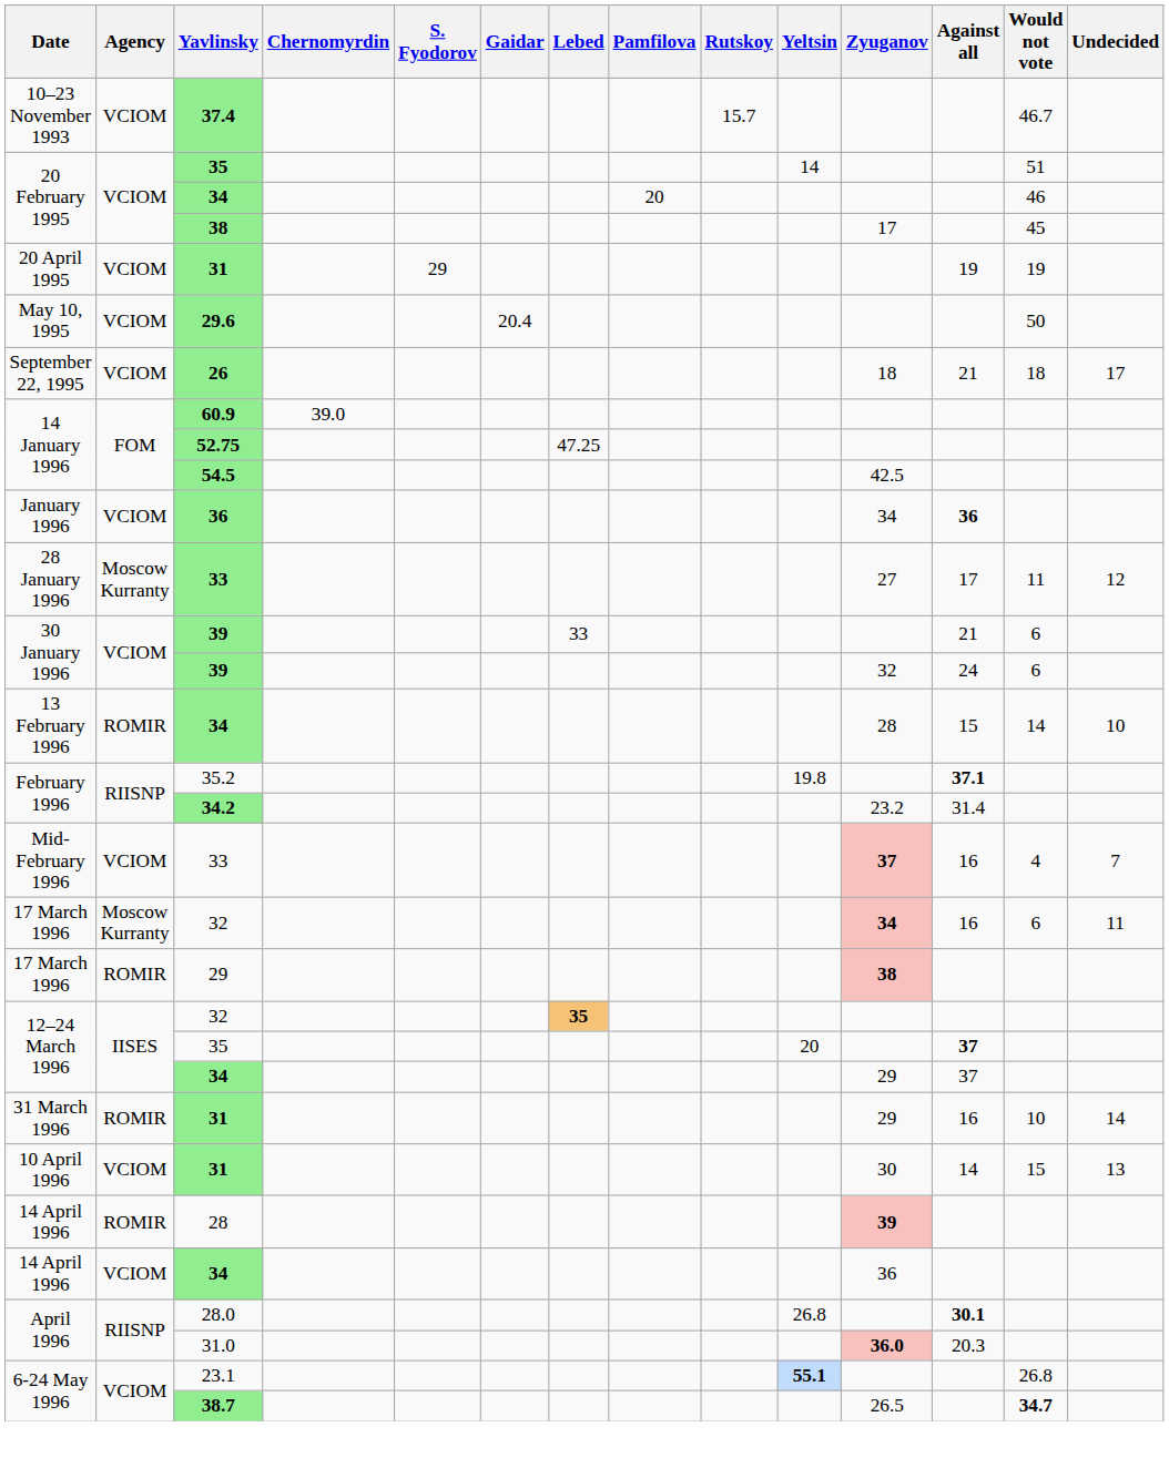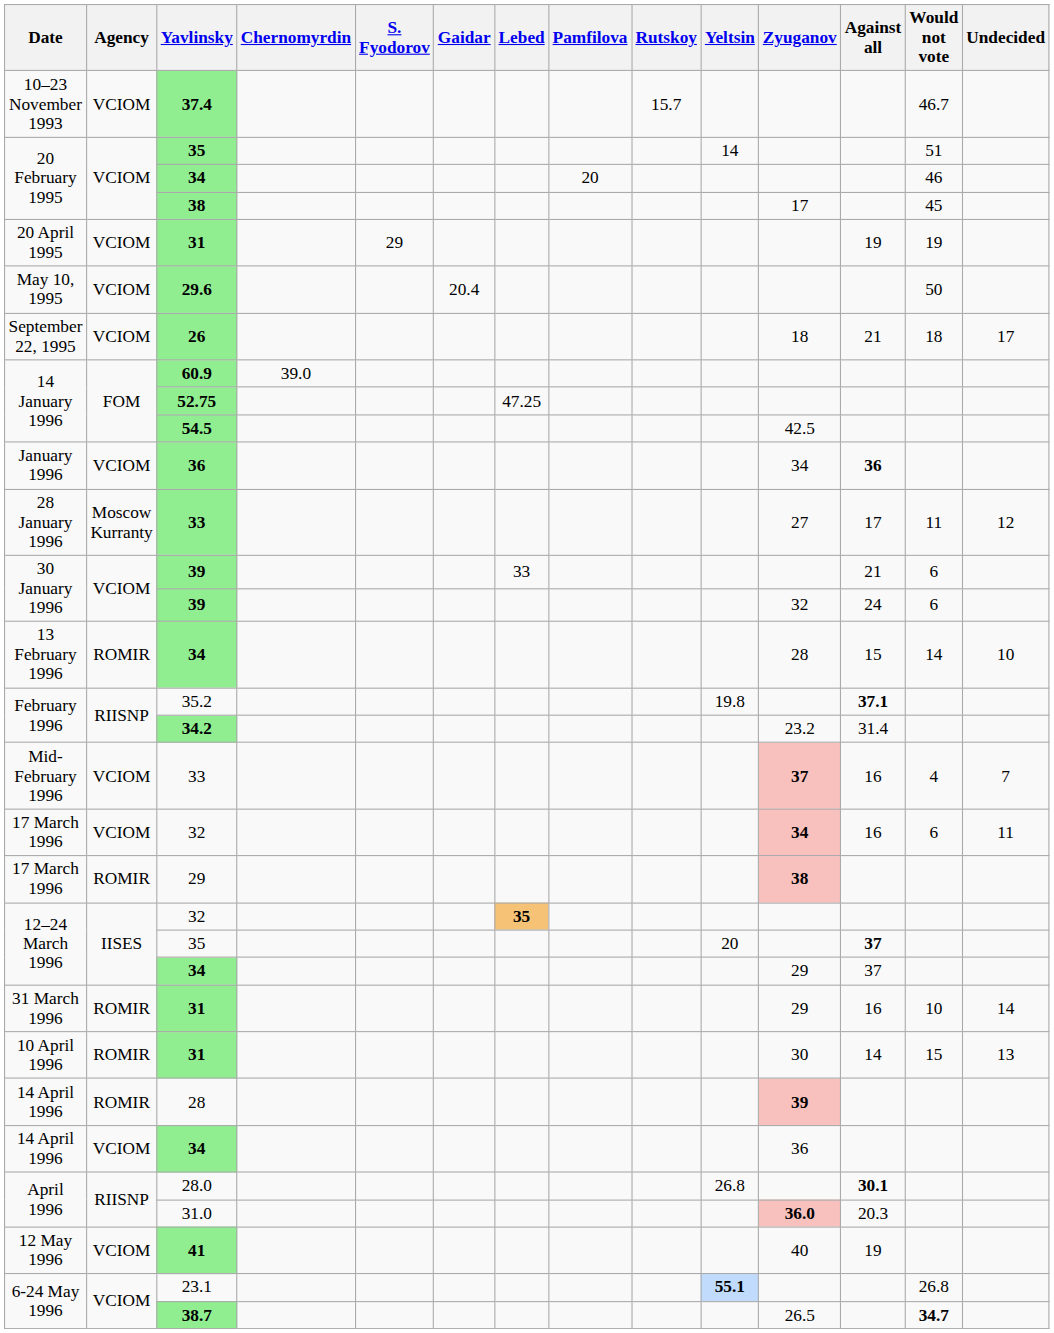 <table class=wikitable style=text-align:center>
 <tr>
 <th>Date</th>
 <th>Agency</th>
 <th><a href='#'>Yavlinsky</a></th>
 <th><a href='#'>Chernomyrdin</a></th>
 <th><a href='#'>S. Fyodorov</a></th>
 <th><a href='#'>Gaidar</a></th>
 <th><a href='#'>Lebed</a></th>
 <th><a href='#'>Pamfilova</a></th>
 <th><a href='#'>Rutskoy</a></th>
 <th><a href='#'>Yeltsin</a></th>
 <th><a href='#'>Zyuganov</a></th>
 <th>Against all</th>
 <th>Would not vote</th>
 <th>Undecided</th>
 </tr>
 <tr>
 <td>10–23 November 1993</td>
 <td>VCIOM</td>
 <td style="background:#90ee90"><strong>37.4</strong></td>
 <td></td>
 <td></td>
 <td></td>
 <td></td>
 <td></td>
 <td>15.7</td>
 <td></td>
 <td></td>
 <td></td>
 <td>46.7</td>
 <td></td>
 </tr>
 <tr>
 <td rowspan=3>20 February 1995</td>
 <td rowspan=3>VCIOM</td>
 <td style="background:#90ee90"><strong>35</strong></td>
 <td></td>
 <td></td>
 <td></td>
 <td></td>
 <td></td>
 <td></td>
 <td>14</td>
 <td></td>
 <td></td>
 <td>51</td>
 <td></td>
 </tr>
 <tr>
 <td style="background:#90ee90"><strong>34</strong></td>
 <td></td>
 <td></td>
 <td></td>
 <td></td>
 <td>20</td>
 <td></td>
 <td></td>
 <td></td>
 <td></td>
 <td>46</td>
 <td></td>
 </tr>
 <tr>
 <td style="background:#90ee90"><strong>38</strong></td>
 <td></td>
 <td></td>
 <td></td>
 <td></td>
 <td></td>
 <td></td>
 <td></td>
 <td>17</td>
 <td></td>
 <td>45</td>
 <td></td>
 </tr>
 <tr>
 <td>20 April 1995</td>
 <td>VCIOM</td>
 <td style="background:#90ee90"><strong>31</strong></td>
 <td></td>
 <td>29</td>
 <td></td>
 <td></td>
 <td></td>
 <td></td>
 <td></td>
 <td></td>
 <td>19</td>
 <td>19</td>
 <td></td>
 </tr>
 <tr>
 <td>May 10, 1995</td>
 <td>VCIOM</td>
 <td style="background:#90ee90"><strong>29.6</strong></td>
 <td></td>
 <td></td>
 <td>20.4</td>
 <td></td>
 <td></td>
 <td></td>
 <td></td>
 <td></td>
 <td></td>
 <td>50</td>
 <td></td>
 </tr>
 <tr>
 <td>September 22, 1995</td>
 <td>VCIOM</td>
 <td style="background:#90ee90"><strong>26</strong></td>
 <td></td>
 <td></td>
 <td></td>
 <td></td>
 <td></td>
 <td></td>
 <td></td>
 <td>18</td>
 <td>21</td>
 <td>18</td>
 <td>17</td>
 </tr>
 <tr>
 <td rowspan=3>14 January 1996</td>
 <td rowspan=3>FOM</td>
 <td style="background:#90ee90"><strong>60.9</strong></td>
 <td>39.0</td>
 <td></td>
 <td></td>
 <td></td>
 <td></td>
 <td></td>
 <td></td>
 <td></td>
 <td></td>
 <td></td>
 <td></td>
 </tr>
 <tr>
 <td style="background:#90ee90"><strong>52.75</strong></td>
 <td></td>
 <td></td>
 <td></td>
 <td>47.25</td>
 <td></td>
 <td></td>
 <td></td>
 <td></td>
 <td></td>
 <td></td>
 <td></td>
 </tr>
 <tr>
 <td style="background:#90ee90"><strong>54.5</strong></td>
 <td></td>
 <td></td>
 <td></td>
 <td></td>
 <td></td>
 <td></td>
 <td></td>
 <td>42.5</td>
 <td></td>
 <td></td>
 <td></td>
 </tr>
 <tr>
 <td>January 1996</td>
 <td>VCIOM</td>
 <td style="background:#90ee90"><strong>36</strong></td>
 <td></td>
 <td></td>
 <td></td>
 <td></td>
 <td></td>
 <td></td>
 <td></td>
 <td>34</td>
 <td><strong>36</strong></td>
 <td></td>
 <td></td>
 </tr>
 <tr>
 <td>28 January 1996</td>
 <td>Moscow Kurranty</td>
 <td style="background:#90ee90"><strong>33</strong></td>
 <td></td>
 <td></td>
 <td></td>
 <td></td>
 <td></td>
 <td></td>
 <td></td>
 <td>27</td>
 <td>17</td>
 <td>11</td>
 <td>12</td>
 </tr>
 <tr>
 <td rowspan=2>30 January 1996</td>
 <td rowspan=2>VCIOM</td>
 <td style="background:#90ee90"><strong>39</strong></td>
 <td></td>
 <td></td>
 <td></td>
 <td>33</td>
 <td></td>
 <td></td>
 <td></td>
 <td></td>
 <td>21</td>
 <td>6</td>
 <td></td>
 </tr>
 <tr>
 <td style="background:#90ee90"><strong>39</strong></td>
 <td></td>
 <td></td>
 <td></td>
 <td></td>
 <td></td>
 <td></td>
 <td></td>
 <td>32</td>
 <td>24</td>
 <td>6</td>
 <td></td>
 </tr>
 <tr>
 <td>13 February 1996</td>
 <td>ROMIR</td>
 <td style="background:#90ee90"><strong>34</strong></td>
 <td></td>
 <td></td>
 <td></td>
 <td></td>
 <td></td>
 <td></td>
 <td></td>
 <td>28</td>
 <td>15</td>
 <td>14</td>
 <td>10</td>
 </tr>
 <tr>
 <td rowspan=2>February 1996</td>
 <td rowspan=2>RIISNP</td>
 <td>35.2</td>
 <td></td>
 <td></td>
 <td></td>
 <td></td>
 <td></td>
 <td></td>
 <td>19.8</td>
 <td></td>
 <td><strong>37.1</strong></td>
 <td></td>
 <td></td>
 </tr>
 <tr>
 <td style="background:#90ee90"><strong>34.2</strong></td>
 <td></td>
 <td></td>
 <td></td>
 <td></td>
 <td></td>
 <td></td>
 <td></td>
 <td>23.2</td>
 <td>31.4</td>
 <td></td>
 <td></td>
 </tr>
 <tr>
 <td>Mid-February 1996</td>
 <td>VCIOM</td>
 <td>33</td>
 <td></td>
 <td></td>
 <td></td>
 <td></td>
 <td></td>
 <td></td>
 <td></td>
 <td style="background:#F8C1BE"><strong>37</strong></td>
 <td>16</td>
 <td>4</td>
 <td>7</td>
 </tr>
 <tr>
 <td>17 March 1996</td>
-<td>Moscow Kurranty</td>
+<td>VCIOM</td>
 <td>32</td>
 <td></td>
 <td></td>
 <td></td>
 <td></td>
 <td></td>
 <td></td>
 <td></td>
 <td style="background:#F8C1BE"><strong>34</strong></td>
 <td>16</td>
 <td>6</td>
 <td>11</td>
 </tr>
 <tr>
 <td>17 March 1996</td>
 <td>ROMIR</td>
 <td>29</td>
 <td></td>
 <td></td>
 <td></td>
 <td></td>
 <td></td>
 <td></td>
 <td></td>
 <td style="background:#F8C1BE"><strong>38</strong></td>
 <td></td>
 <td></td>
 <td></td>
 </tr>
 <tr>
 <td rowspan=3>12–24 March 1996</td>
 <td rowspan=3>IISES</td>
 <td>32</td>
 <td></td>
 <td></td>
 <td></td>
 <td style="background:#f5c276"><strong>35</strong></td>
 <td></td>
 <td></td>
 <td></td>
 <td></td>
 <td></td>
 <td></td>
 <td></td>
 </tr>
 <tr>
 <td>35</td>
 <td></td>
 <td></td>
 <td></td>
 <td></td>
 <td></td>
 <td></td>
 <td>20</td>
 <td></td>
 <td><strong>37</strong></td>
 <td></td>
 <td></td>
 </tr>
 <tr>
 <td style="background:#90ee90"><strong>34</strong></td>
 <td></td>
 <td></td>
 <td></td>
 <td></td>
 <td></td>
 <td></td>
 <td></td>
 <td>29</td>
 <td>37</td>
 <td></td>
 <td></td>
 </tr>
 <tr>
 <td>31 March 1996</td>
 <td>ROMIR</td>
 <td style="background:#90ee90"><strong>31</strong></td>
 <td></td>
 <td></td>
 <td></td>
 <td></td>
 <td></td>
 <td></td>
 <td></td>
 <td>29</td>
 <td>16</td>
 <td>10</td>
 <td>14</td>
 </tr>
 <tr>
 <td>10 April 1996</td>
-<td>VCIOM</td>
+<td>ROMIR</td>
 <td style="background:#90ee90"><strong>31</strong></td>
 <td></td>
 <td></td>
 <td></td>
 <td></td>
 <td></td>
 <td></td>
 <td></td>
 <td>30</td>
 <td>14</td>
 <td>15</td>
 <td>13</td>
 </tr>
 <tr>
 <td>14 April 1996</td>
 <td>ROMIR</td>
 <td>28</td>
 <td></td>
 <td></td>
 <td></td>
 <td></td>
 <td></td>
 <td></td>
 <td></td>
 <td style="background:#F8C1BE"><strong>39</strong></td>
 <td></td>
 <td></td>
 <td></td>
 </tr>
 <tr>
 <td>14 April 1996</td>
 <td>VCIOM</td>
 <td style="background:#90ee90"><strong>34</strong></td>
 <td></td>
 <td></td>
 <td></td>
 <td></td>
 <td></td>
 <td></td>
 <td></td>
 <td>36</td>
 <td></td>
 <td></td>
 <td></td>
 </tr>
 <tr>
 <td rowspan=2>April 1996</td>
 <td rowspan=2>RIISNP</td>
 <td>28.0</td>
 <td></td>
 <td></td>
 <td></td>
 <td></td>
 <td></td>
 <td></td>
 <td>26.8</td>
 <td></td>
 <td><strong>30.1</strong></td>
 <td></td>
 <td></td>
 </tr>
 <tr>
 <td>31.0</td>
 <td></td>
 <td></td>
 <td></td>
 <td></td>
 <td></td>
 <td></td>
 <td></td>
 <td style="background:#F8C1BE"><strong>36.0</strong></td>
 <td>20.3</td>
 <td></td>
 <td></td>
 </tr>
 <tr>
+<td>12 May 1996</td>
+<td>VCIOM</td>
+<td style="background:#90ee90"><strong>41</strong></td>
+<td></td>
+<td></td>
+<td></td>
+<td></td>
+<td></td>
+<td></td>
+<td></td>
+<td>40</td>
+<td>19</td>
+<td></td>
+<td></td>
+</tr>
+<tr>
 <td rowspan=2>6-24 May 1996</td>
 <td rowspan=2>VCIOM</td>
 <td>23.1</td>
 <td></td>
 <td></td>
 <td></td>
 <td></td>
 <td></td>
 <td></td>
 <td style="background:#C0DBFC"><strong>55.1</strong></td>
 <td></td>
 <td></td>
 <td>26.8</td>
 <td></td>
 </tr>
 <tr>
 <td style="background:#90ee90"><strong>38.7</strong></td>
 <td></td>
 <td></td>
 <td></td>
 <td></td>
 <td></td>
 <td></td>
 <td></td>
 <td>26.5</td>
 <td></td>
 <td><strong>34.7</strong></td>
 <td></td>
 </tr>
 </table>
